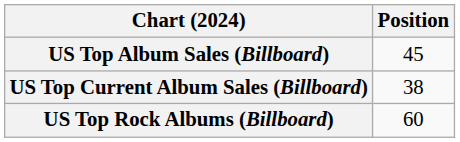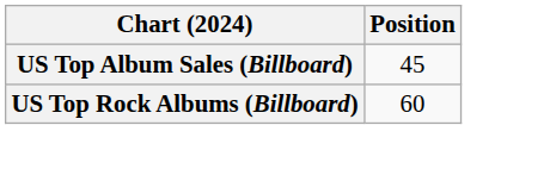 <table class="wikitable plainrowheaders sortable" style="text-align:center">
 <tr>
 <th scope="col">Chart (2024)</th>
 <th scope="col">Position</th>
 </tr>
 <tr>
 <th scope="row">US Top Album Sales (<em>Billboard</em>)</th>
 <td>45</td>
 </tr>
 <tr>
-<th scope="row">US Top Current Album Sales (<em>Billboard</em>)</th>
-<td>38</td>
-</tr>
-<tr>
 <th scope="row">US Top Rock Albums (<em>Billboard</em>)</th>
 <td>60</td>
 </tr>
 </table>
